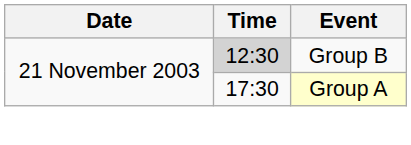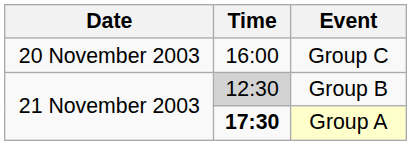 <table class = "wikitable" style="text-align:center;">
 <tr>
 <th width=150>Date</th>
 <th width=50>Time</th>
 <th width=80>Event</th>
 </tr>
 <tr>
+<td>20 November 2003</td>
+<td>16:00</td>
+<td>Group C</td>
+</tr>
+<tr>
 <td rowspan=2>21 November 2003</td>
 <td style="background: lightgrey;">12:30</td>
 <td>Group B</td>
 </tr>
 <tr>
-<td>17:30</td>
+<td><strong>17:30</strong></td>
 <td bgcolor=ffffcc>Group A</td>
 </tr>
 </table>
